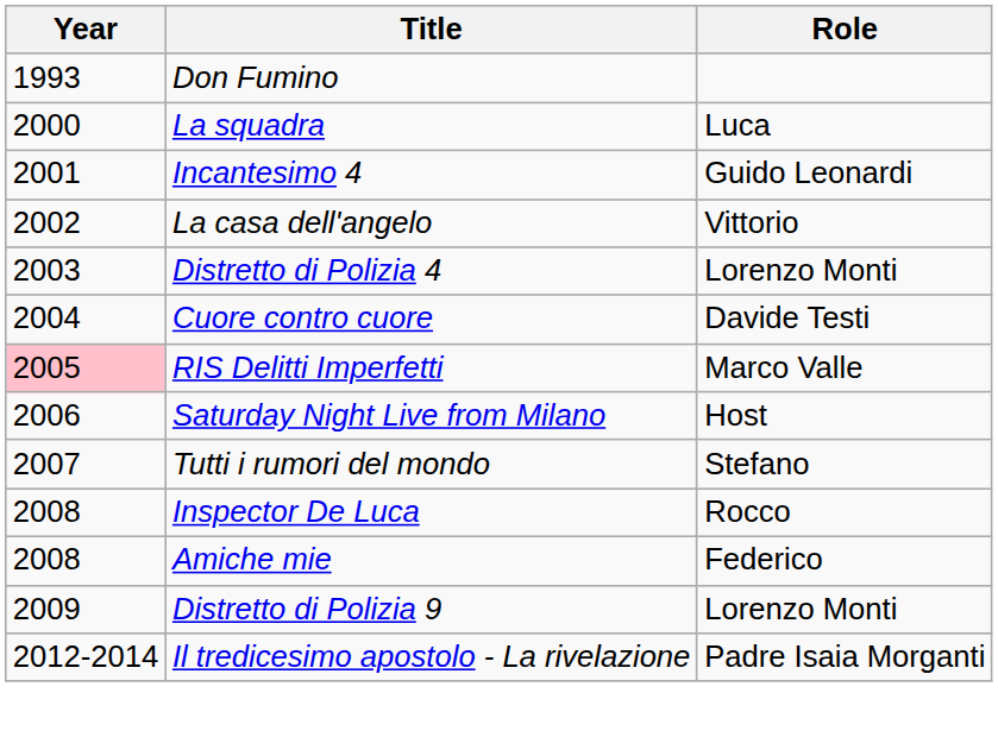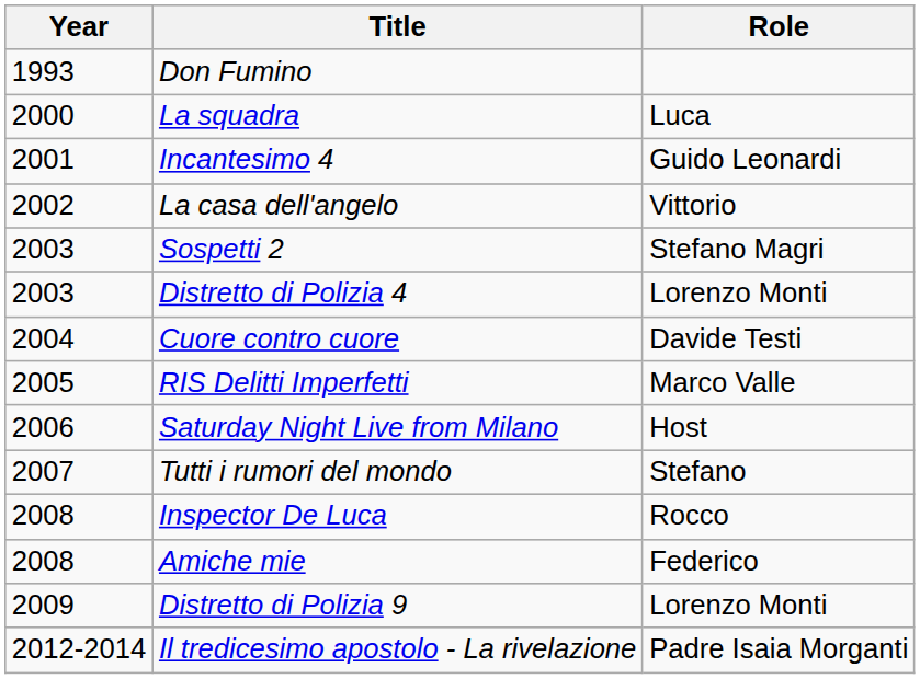 <table class="wikitable">
 <tr>
 <th><strong>Year</strong></th>
 <th><strong>Title</strong></th>
 <th><strong>Role</strong></th>
 </tr>
 <tr>
 <td>1993</td>
 <td><em>Don Fumino</em></td>
 <td></td>
 </tr>
 <tr>
 <td>2000</td>
 <td><em><a href='#'>La squadra</a></em></td>
 <td>Luca</td>
 </tr>
 <tr>
 <td>2001</td>
 <td><em><a href='#'>Incantesimo</a> 4</em></td>
 <td>Guido Leonardi</td>
 </tr>
 <tr>
 <td>2002</td>
 <td><em>La casa dell'angelo</em></td>
 <td>Vittorio</td>
 </tr>
 <tr>
 <td>2003</td>
+<td><em><a href='#'>Sospetti</a> 2</em></td>
+<td>Stefano Magri</td>
+</tr>
+<tr>
+<td>2003</td>
 <td><em><a href='#'>Distretto di Polizia</a> 4</em></td>
 <td>Lorenzo Monti</td>
 </tr>
 <tr>
 <td>2004</td>
 <td><em><a href='#'>Cuore contro cuore</a></em></td>
 <td>Davide Testi</td>
 </tr>
 <tr>
-<td style="background: pink;">2005</td>
+<td>2005</td>
 <td><em><a href='#'>RIS Delitti Imperfetti</a></em></td>
 <td>Marco Valle</td>
 </tr>
 <tr>
 <td>2006</td>
 <td><em><a href='#'>Saturday Night Live from Milano</a></em></td>
 <td>Host</td>
 </tr>
 <tr>
 <td>2007</td>
 <td><em>Tutti i rumori del mondo</em></td>
 <td>Stefano</td>
 </tr>
 <tr>
 <td>2008</td>
 <td><em><a href='#'>Inspector De Luca</a></em></td>
 <td>Rocco</td>
 </tr>
 <tr>
 <td>2008</td>
 <td><em><a href='#'>Amiche mie</a></em></td>
 <td>Federico</td>
 </tr>
 <tr>
 <td>2009</td>
 <td><em><a href='#'>Distretto di Polizia</a> 9</em></td>
 <td>Lorenzo Monti</td>
 </tr>
 <tr>
 <td>2012-2014</td>
 <td><em><a href='#'>Il tredicesimo apostolo</a> - La rivelazione</em></td>
 <td>Padre Isaia Morganti</td>
 </tr>
 </table>
